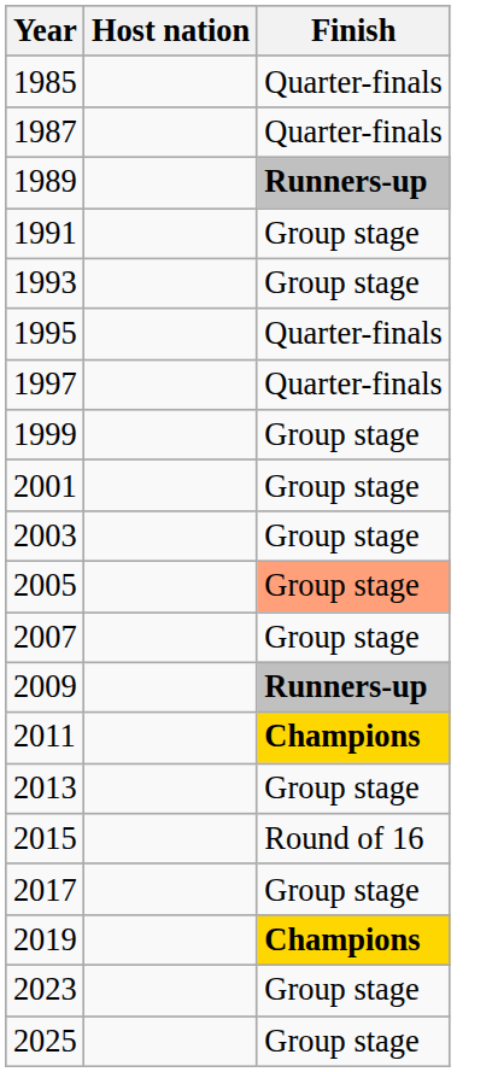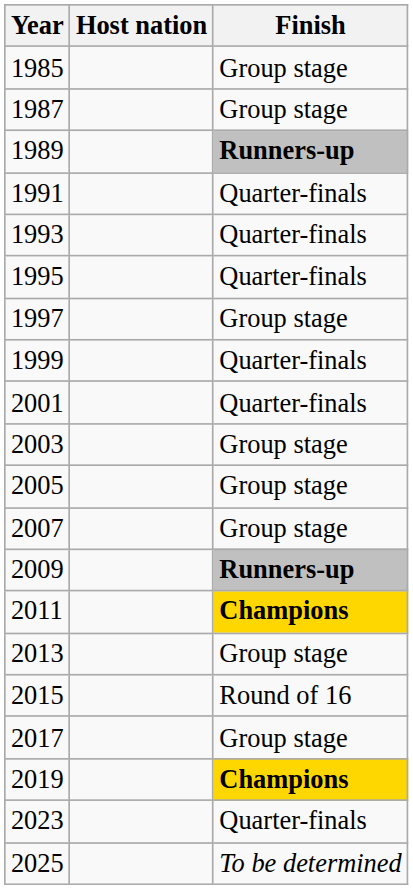 <table class="wikitable">
 <tr>
 <th>Year</th>
 <th>Host nation</th>
 <th>Finish</th>
 </tr>
 <tr>
 <td>1985</td>
 <td></td>
-<td>Quarter-finals</td>
+<td>Group stage</td>
 </tr>
 <tr>
 <td>1987</td>
 <td></td>
-<td>Quarter-finals</td>
+<td>Group stage</td>
 </tr>
 <tr>
 <td>1989</td>
 <td></td>
 <td bgcolor=silver><strong>Runners-up</strong></td>
 </tr>
 <tr>
 <td>1991</td>
 <td></td>
-<td>Group stage</td>
+<td>Quarter-finals</td>
 </tr>
 <tr>
 <td>1993</td>
 <td></td>
-<td>Group stage</td>
+<td>Quarter-finals</td>
 </tr>
 <tr>
 <td>1995</td>
 <td></td>
 <td>Quarter-finals</td>
 </tr>
 <tr>
 <td>1997</td>
 <td></td>
-<td>Quarter-finals</td>
+<td>Group stage</td>
 </tr>
 <tr>
 <td>1999</td>
 <td></td>
-<td>Group stage</td>
+<td>Quarter-finals</td>
 </tr>
 <tr>
 <td>2001</td>
 <td></td>
-<td>Group stage</td>
+<td>Quarter-finals</td>
 </tr>
 <tr>
 <td>2003</td>
 <td></td>
 <td>Group stage</td>
 </tr>
 <tr>
 <td>2005</td>
 <td></td>
-<td style="background: lightsalmon;">Group stage</td>
+<td>Group stage</td>
 </tr>
 <tr>
 <td>2007</td>
 <td></td>
 <td>Group stage</td>
 </tr>
 <tr>
 <td>2009</td>
 <td></td>
 <td bgcolor=silver><strong>Runners-up</strong></td>
 </tr>
 <tr>
 <td>2011</td>
 <td></td>
 <td bgcolor=gold><strong>Champions</strong></td>
 </tr>
 <tr>
 <td>2013</td>
 <td></td>
 <td>Group stage</td>
 </tr>
 <tr>
 <td>2015</td>
 <td></td>
 <td>Round of 16</td>
 </tr>
 <tr>
 <td>2017</td>
 <td></td>
 <td>Group stage</td>
 </tr>
 <tr>
 <td>2019</td>
 <td></td>
 <td bgcolor=gold><strong>Champions</strong></td>
 </tr>
 <tr>
 <td>2023</td>
 <td></td>
-<td>Group stage</td>
+<td>Quarter-finals</td>
 </tr>
 <tr>
 <td>2025</td>
 <td></td>
-<td>Group stage</td>
+<td><em>To be determined</em></td>
 </tr>
 </table>
